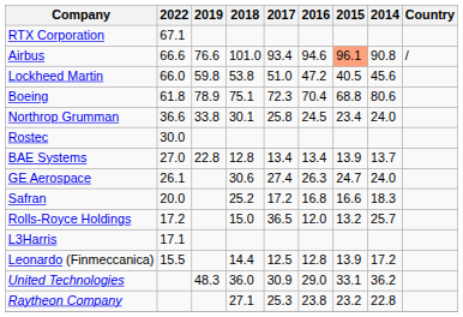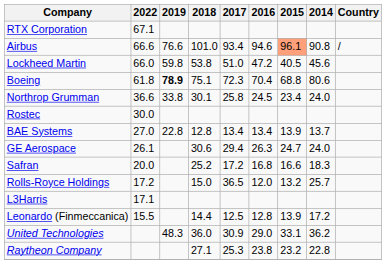 <table class="wikitable sortable">
 <tr>
 <th>Company</th>
 <th>2022</th>
 <th>2019</th>
 <th>2018</th>
 <th>2017</th>
 <th>2016</th>
 <th>2015</th>
 <th>2014</th>
 <th>Country</th>
 </tr>
 <tr>
 <td><a href='#'>RTX Corporation</a></td>
 <td>67.1</td>
 <td></td>
 <td></td>
 <td></td>
 <td></td>
 <td></td>
 <td></td>
 <td></td>
 </tr>
 <tr>
 <td><a href='#'>Airbus</a></td>
 <td>66.6</td>
 <td>76.6</td>
 <td>101.0</td>
 <td>93.4</td>
 <td>94.6</td>
 <td style="background: lightsalmon;">96.1</td>
 <td>90.8</td>
 <td> / </td>
 </tr>
 <tr>
 <td><a href='#'>Lockheed Martin</a></td>
 <td>66.0</td>
 <td>59.8</td>
 <td>53.8</td>
 <td>51.0</td>
 <td>47.2</td>
 <td>40.5</td>
 <td>45.6</td>
 <td></td>
 </tr>
 <tr>
 <td><a href='#'>Boeing</a></td>
 <td>61.8</td>
-<td>78.9</td>
+<td><strong>78.9</strong></td>
 <td>75.1</td>
 <td>72.3</td>
 <td>70.4</td>
 <td>68.8</td>
 <td>80.6</td>
 <td></td>
 </tr>
 <tr>
 <td><a href='#'>Northrop Grumman</a></td>
 <td>36.6</td>
 <td>33.8</td>
 <td>30.1</td>
 <td>25.8</td>
 <td>24.5</td>
 <td>23.4</td>
 <td>24.0</td>
 <td></td>
 </tr>
 <tr>
 <td><a href='#'>Rostec</a></td>
 <td>30.0</td>
 <td></td>
 <td></td>
 <td></td>
 <td></td>
 <td></td>
 <td></td>
 <td></td>
 </tr>
 <tr>
 <td><a href='#'>BAE Systems</a></td>
 <td>27.0</td>
 <td>22.8</td>
 <td>12.8</td>
 <td>13.4</td>
 <td>13.4</td>
 <td>13.9</td>
 <td>13.7</td>
 <td></td>
 </tr>
 <tr>
 <td><a href='#'>GE Aerospace</a></td>
 <td>26.1</td>
 <td></td>
 <td>30.6</td>
-<td>27.4</td>
+<td>29.4</td>
 <td>26.3</td>
 <td>24.7</td>
 <td>24.0</td>
 <td></td>
 </tr>
 <tr>
 <td><a href='#'>Safran</a></td>
 <td>20.0</td>
 <td></td>
 <td>25.2</td>
 <td>17.2</td>
 <td>16.8</td>
 <td>16.6</td>
 <td>18.3</td>
 <td></td>
 </tr>
 <tr>
 <td><a href='#'>Rolls-Royce Holdings</a></td>
 <td>17.2</td>
 <td></td>
 <td>15.0</td>
 <td>36.5</td>
 <td>12.0</td>
 <td>13.2</td>
 <td>25.7</td>
 <td></td>
 </tr>
 <tr>
 <td><a href='#'>L3Harris</a></td>
 <td>17.1</td>
 <td></td>
 <td></td>
 <td></td>
 <td></td>
 <td></td>
 <td></td>
 <td></td>
 </tr>
 <tr>
 <td><a href='#'>Leonardo</a> (Finmeccanica)</td>
 <td>15.5</td>
 <td></td>
 <td>14.4</td>
 <td>12.5</td>
 <td>12.8</td>
 <td>13.9</td>
 <td>17.2</td>
 <td></td>
 </tr>
 <tr>
 <td><em><a href='#'>United Technologies</a></em></td>
 <td></td>
 <td>48.3</td>
 <td>36.0</td>
 <td>30.9</td>
 <td>29.0</td>
 <td>33.1</td>
 <td>36.2</td>
 <td></td>
 </tr>
 <tr>
 <td><em><a href='#'>Raytheon Company</a></em></td>
 <td></td>
 <td></td>
 <td>27.1</td>
 <td>25.3</td>
 <td>23.8</td>
 <td>23.2</td>
 <td>22.8</td>
 <td></td>
 </tr>
 <tr>
 </tr>
 </table>
